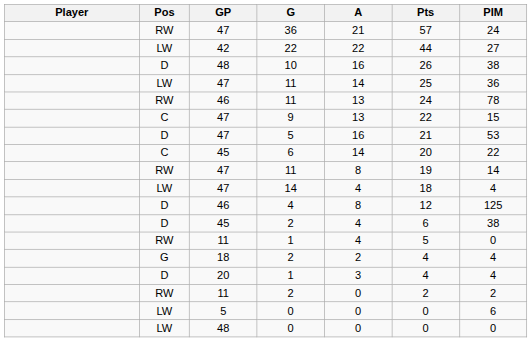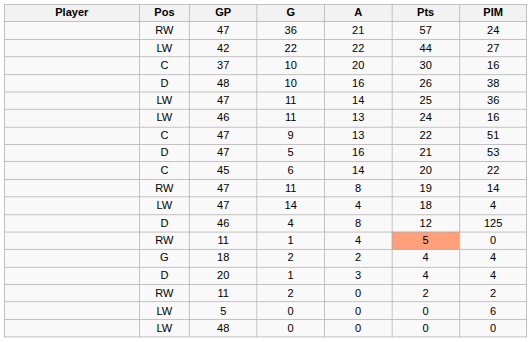 <table class="wikitable sortable" width="60%">
 <tr ALIGN="center">
 <th bgcolor="#DDDDFF" width="10%">Player</th>
 <th bgcolor="#DDDDFF" width="3%" title="Position">Pos</th>
 <th bgcolor="#DDDDFF" width="5%" title="Games played">GP</th>
 <th bgcolor="#DDDDFF" width="5%" title="Goals">G</th>
 <th bgcolor="#DDDDFF" width="5%" title="Assists">A</th>
 <th bgcolor="#DDDDFF" width="5%" title="Points">Pts</th>
 <th bgcolor="#DDDDFF" width="5%" title="Penalties in Minutes">PIM</th>
 </tr>
 <tr align="center">
 <td align="right"></td>
 <td>RW</td>
 <td>47</td>
 <td>36</td>
 <td>21</td>
 <td>57</td>
 <td>24</td>
 </tr>
 <tr align="center">
 <td align="right"></td>
 <td>LW</td>
 <td>42</td>
 <td>22</td>
 <td>22</td>
 <td>44</td>
 <td>27</td>
 </tr>
 <tr align="center">
 <td align="right"></td>
+<td>C</td>
+<td>37</td>
+<td>10</td>
+<td>20</td>
+<td>30</td>
+<td>16</td>
+</tr>
+<tr align="center">
+<td align="right"></td>
 <td>D</td>
 <td>48</td>
 <td>10</td>
 <td>16</td>
 <td>26</td>
 <td>38</td>
 </tr>
 <tr align="center">
 <td align="right"></td>
 <td>LW</td>
 <td>47</td>
 <td>11</td>
 <td>14</td>
 <td>25</td>
 <td>36</td>
 </tr>
 <tr align="center">
 <td align="right"></td>
-<td>RW</td>
+<td>LW</td>
 <td>46</td>
 <td>11</td>
 <td>13</td>
 <td>24</td>
-<td>78</td>
+<td>16</td>
 </tr>
 <tr align="center">
 <td align="right"></td>
 <td>C</td>
 <td>47</td>
 <td>9</td>
 <td>13</td>
 <td>22</td>
-<td>15</td>
+<td>51</td>
 </tr>
 <tr align="center">
 <td align="right"></td>
 <td>D</td>
 <td>47</td>
 <td>5</td>
 <td>16</td>
 <td>21</td>
 <td>53</td>
 </tr>
 <tr align="center">
 <td align="right"></td>
 <td>C</td>
 <td>45</td>
 <td>6</td>
 <td>14</td>
 <td>20</td>
 <td>22</td>
 </tr>
 <tr align="center">
 <td align="right"></td>
 <td>RW</td>
 <td>47</td>
 <td>11</td>
 <td>8</td>
 <td>19</td>
 <td>14</td>
 </tr>
 <tr align="center">
 <td align="right"></td>
 <td>LW</td>
 <td>47</td>
 <td>14</td>
 <td>4</td>
 <td>18</td>
 <td>4</td>
 </tr>
 <tr align="center">
 <td align="right"></td>
 <td>D</td>
 <td>46</td>
 <td>4</td>
 <td>8</td>
 <td>12</td>
 <td>125</td>
 </tr>
 <tr align="center">
 <td align="right"></td>
-<td>D</td>
-<td>45</td>
-<td>2</td>
-<td>4</td>
-<td>6</td>
-<td>38</td>
-</tr>
-<tr align="center">
-<td align="right"></td>
 <td>RW</td>
 <td>11</td>
 <td>1</td>
 <td>4</td>
-<td>5</td>
+<td style="background: lightsalmon;">5</td>
 <td>0</td>
 </tr>
 <tr align="center">
 <td align="right"></td>
 <td>G</td>
 <td>18</td>
 <td>2</td>
 <td>2</td>
 <td>4</td>
 <td>4</td>
 </tr>
 <tr align="center">
 <td align="right"></td>
 <td>D</td>
 <td>20</td>
 <td>1</td>
 <td>3</td>
 <td>4</td>
 <td>4</td>
 </tr>
 <tr align="center">
 <td align="right"></td>
 <td>RW</td>
 <td>11</td>
 <td>2</td>
 <td>0</td>
 <td>2</td>
 <td>2</td>
 </tr>
 <tr align="center">
 <td align="right"></td>
 <td>LW</td>
 <td>5</td>
 <td>0</td>
 <td>0</td>
 <td>0</td>
 <td>6</td>
 </tr>
 <tr align="center">
 <td align="right"></td>
 <td>LW</td>
 <td>48</td>
 <td>0</td>
 <td>0</td>
 <td>0</td>
 <td>0</td>
 </tr>
 </table>
